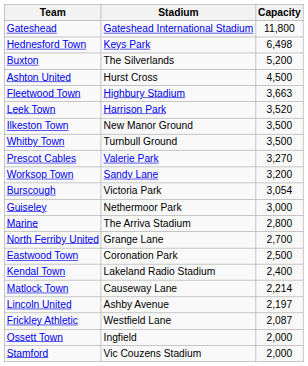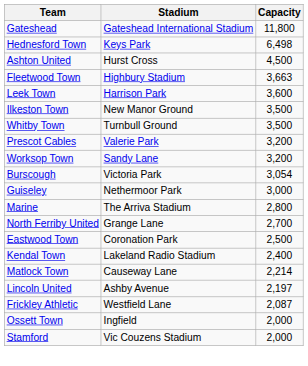 <table class="wikitable sortable">
 <tr>
 <th>Team</th>
 <th>Stadium</th>
 <th>Capacity</th>
 </tr>
 <tr>
 <td><a href='#'>Gateshead</a></td>
 <td><a href='#'>Gateshead International Stadium</a></td>
 <td align="center">11,800</td>
 </tr>
 <tr>
 <td><a href='#'>Hednesford Town</a></td>
 <td><a href='#'>Keys Park</a></td>
 <td align="center">6,498</td>
 </tr>
 <tr>
-<td><a href='#'>Buxton</a></td>
-<td>The Silverlands</td>
-<td align="center">5,200</td>
-</tr>
-<tr>
 <td><a href='#'>Ashton United</a></td>
 <td>Hurst Cross</td>
 <td align="center">4,500</td>
 </tr>
 <tr>
 <td><a href='#'>Fleetwood Town</a></td>
 <td><a href='#'>Highbury Stadium</a></td>
 <td align="center">3,663</td>
 </tr>
 <tr>
 <td><a href='#'>Leek Town</a></td>
 <td><a href='#'>Harrison Park</a></td>
-<td align="center">3,520</td>
+<td align="center">3,600</td>
 </tr>
 <tr>
 <td><a href='#'>Ilkeston Town</a></td>
 <td>New Manor Ground</td>
 <td align="center">3,500</td>
 </tr>
 <tr>
 <td><a href='#'>Whitby Town</a></td>
 <td>Turnbull Ground</td>
 <td align="center">3,500</td>
 </tr>
 <tr>
 <td><a href='#'>Prescot Cables</a></td>
 <td><a href='#'>Valerie Park</a></td>
-<td align="center">3,270</td>
+<td align="center">3,200</td>
 </tr>
 <tr>
 <td><a href='#'>Worksop Town</a></td>
 <td><a href='#'>Sandy Lane</a></td>
 <td align="center">3,200</td>
 </tr>
 <tr>
 <td><a href='#'>Burscough</a></td>
 <td>Victoria Park</td>
 <td align="center">3,054</td>
 </tr>
 <tr>
 <td><a href='#'>Guiseley</a></td>
 <td>Nethermoor Park</td>
 <td align="center">3,000</td>
 </tr>
 <tr>
 <td><a href='#'>Marine</a></td>
 <td>The Arriva Stadium</td>
 <td align="center">2,800</td>
 </tr>
 <tr>
 <td><a href='#'>North Ferriby United</a></td>
 <td>Grange Lane</td>
 <td align="center">2,700</td>
 </tr>
 <tr>
 <td><a href='#'>Eastwood Town</a></td>
 <td>Coronation Park</td>
 <td align="center">2,500</td>
 </tr>
 <tr>
 <td><a href='#'>Kendal Town</a></td>
 <td>Lakeland Radio Stadium</td>
 <td align="center">2,400</td>
 </tr>
 <tr>
 <td><a href='#'>Matlock Town</a></td>
 <td>Causeway Lane</td>
 <td align="center">2,214</td>
 </tr>
 <tr>
 <td><a href='#'>Lincoln United</a></td>
 <td>Ashby Avenue</td>
 <td align="center">2,197</td>
 </tr>
 <tr>
 <td><a href='#'>Frickley Athletic</a></td>
 <td>Westfield Lane</td>
 <td align="center">2,087</td>
 </tr>
 <tr>
 <td><a href='#'>Ossett Town</a></td>
 <td>Ingfield</td>
 <td align="center">2,000</td>
 </tr>
 <tr>
 <td><a href='#'>Stamford</a></td>
 <td>Vic Couzens Stadium</td>
 <td align="center">2,000</td>
 </tr>
 </table>
